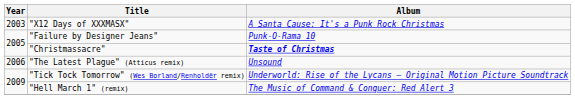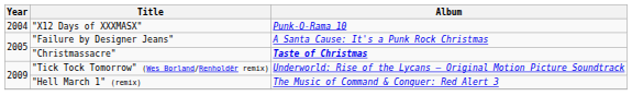 <table class="wikitable">
 <tr>
 <th>Year</th>
 <th>Title</th>
 <th>Album</th>
 </tr>
 <tr>
-<td>2003</td>
+<td>2004</td>
 <td>"X12 Days of XXXMASX"</td>
-<td><em><a href='#'>A Santa Cause: It's a Punk Rock Christmas</a></em></td>
+<td><em><a href='#'>Punk-O-Rama 10</a></em></td>
 </tr>
 <tr>
 <td rowspan="2">2005</td>
 <td>"Failure by Designer Jeans"</td>
-<td><em><a href='#'>Punk-O-Rama 10</a></em></td>
+<td><em><a href='#'>A Santa Cause: It's a Punk Rock Christmas</a></em></td>
 </tr>
 <tr>
 <td>"Christmassacre"</td>
 <td><strong><em><a href='#'>Taste of Christmas</a></em></strong></td>
-</tr>
-<tr>
-<td>2006</td>
-<td>"The Latest Plague" <small>(Atticus remix)</small></td>
-<td><em><a href='#'>Unsound</a></em></td>
 </tr>
 <tr>
 <td rowspan="2">2009</td>
 <td>"Tick Tock Tomorrow" <small>(<a href='#'>Wes Borland</a>/<a href='#'>Renholdër</a> remix)</small></td>
 <td><em><a href='#'>Underworld: Rise of the Lycans – Original Motion Picture Soundtrack</a></em></td>
 </tr>
 <tr>
 <td>"Hell March 1" <small>(remix)</small></td>
 <td><em><a href='#'>The Music of Command & Conquer: Red Alert 3</a></em></td>
 </tr>
 <tr>
 </tr>
 </table>
